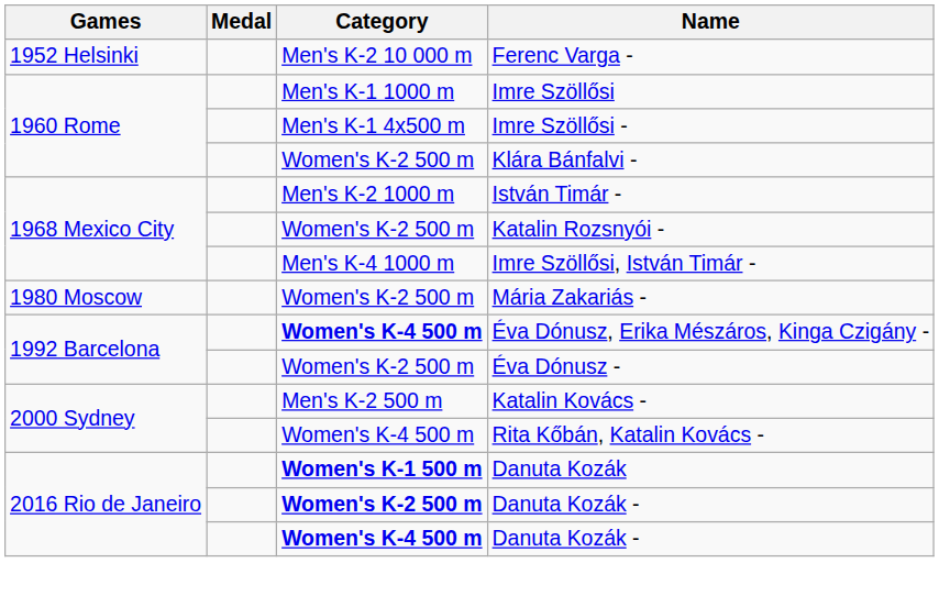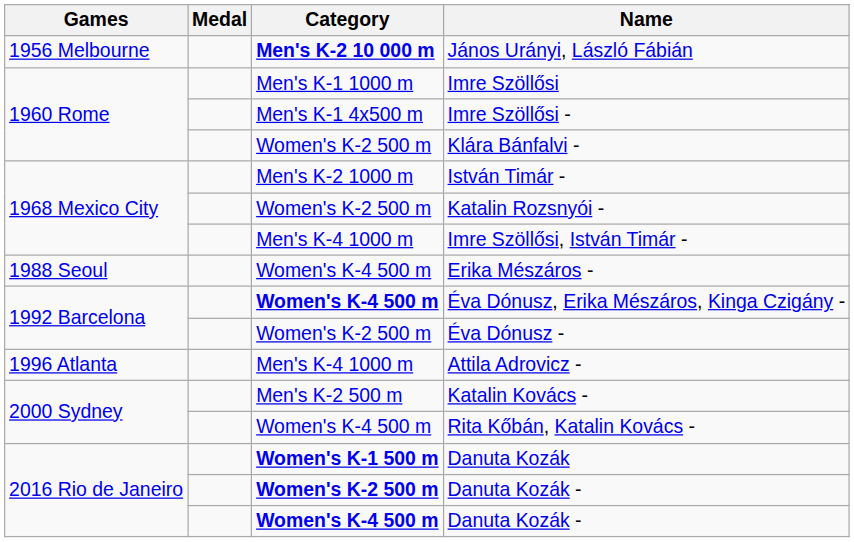 <table class="wikitable" style="text-align:left; font-size:98%;">
 <tr>
 <th>Games</th>
 <th>Medal</th>
 <th>Category</th>
 <th>Name</th>
 </tr>
 <tr>
-<td> <a href='#'>1952 Helsinki</a></td>
+<td> <a href='#'>1956 Melbourne</a></td>
 <td></td>
-<td><a href='#'>Men's K-2 10 000 m</a></td>
-<td><a href='#'>Ferenc Varga</a> - </td>
+<td><strong><a href='#'>Men's K-2 10 000 m</a></strong></td>
+<td><a href='#'>János Urányi</a>, <a href='#'>László Fábián</a></td>
 </tr>
 <tr>
 <td rowspan="3"> <a href='#'>1960 Rome</a></td>
 <td></td>
 <td><a href='#'>Men's K-1 1000 m</a></td>
 <td><a href='#'>Imre Szöllősi</a></td>
 </tr>
 <tr>
 <td></td>
 <td><a href='#'>Men's K-1 4x500 m</a></td>
 <td><a href='#'>Imre Szöllősi</a> - </td>
 </tr>
 <tr>
 <td></td>
 <td><a href='#'>Women's K-2 500 m</a></td>
 <td><a href='#'>Klára Bánfalvi</a> - </td>
 </tr>
 <tr>
 <td rowspan="3"> <a href='#'>1968 Mexico City</a></td>
 <td></td>
 <td><a href='#'>Men's K-2 1000 m</a></td>
 <td><a href='#'>István Timár</a> - </td>
 </tr>
 <tr>
 <td></td>
 <td><a href='#'>Women's K-2 500 m</a></td>
 <td><a href='#'>Katalin Rozsnyói</a> - </td>
 </tr>
 <tr>
 <td></td>
 <td><a href='#'>Men's K-4 1000 m</a></td>
 <td><a href='#'>Imre Szöllősi</a>, <a href='#'>István Timár</a> - </td>
 </tr>
 <tr>
-<td> <a href='#'>1980 Moscow</a></td>
+<td> <a href='#'>1988 Seoul</a></td>
 <td></td>
-<td><a href='#'>Women's K-2 500 m</a></td>
-<td><a href='#'>Mária Zakariás</a> - </td>
+<td><a href='#'>Women's K-4 500 m</a></td>
+<td><a href='#'>Erika Mészáros</a> - </td>
 </tr>
 <tr>
 <td rowspan="2"> <a href='#'>1992 Barcelona</a></td>
 <td></td>
 <td><strong><a href='#'>Women's K-4 500 m</a></strong></td>
 <td><a href='#'>Éva Dónusz</a>, <a href='#'>Erika Mészáros</a>, <a href='#'>Kinga Czigány</a> - </td>
 </tr>
 <tr>
 <td></td>
 <td><a href='#'>Women's K-2 500 m</a></td>
 <td><a href='#'>Éva Dónusz</a> - </td>
+</tr>
+<tr>
+<td> <a href='#'>1996 Atlanta</a></td>
+<td></td>
+<td><a href='#'>Men's K-4 1000 m</a></td>
+<td><a href='#'>Attila Adrovicz</a> - </td>
 </tr>
 <tr>
 <td rowspan="2"> <a href='#'>2000 Sydney</a></td>
 <td></td>
 <td><a href='#'>Men's K-2 500 m</a></td>
 <td><a href='#'>Katalin Kovács</a> - </td>
 </tr>
 <tr>
 <td></td>
 <td><a href='#'>Women's K-4 500 m</a></td>
 <td><a href='#'>Rita Kőbán</a>, <a href='#'>Katalin Kovács</a> - </td>
 </tr>
 <tr>
 <td rowspan="3"> <a href='#'>2016 Rio de Janeiro</a></td>
 <td></td>
 <td><strong><a href='#'>Women's K-1 500 m</a></strong></td>
 <td><a href='#'>Danuta Kozák</a></td>
 </tr>
 <tr>
 <td></td>
 <td><strong><a href='#'>Women's K-2 500 m</a></strong></td>
 <td><a href='#'>Danuta Kozák</a> - </td>
 </tr>
 <tr>
 <td></td>
 <td><strong><a href='#'>Women's K-4 500 m</a></strong></td>
 <td><a href='#'>Danuta Kozák</a> - </td>
 </tr>
 </table>
